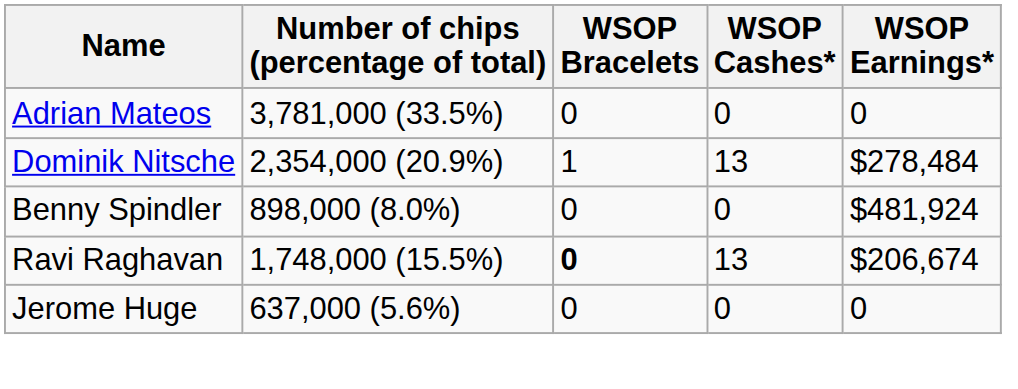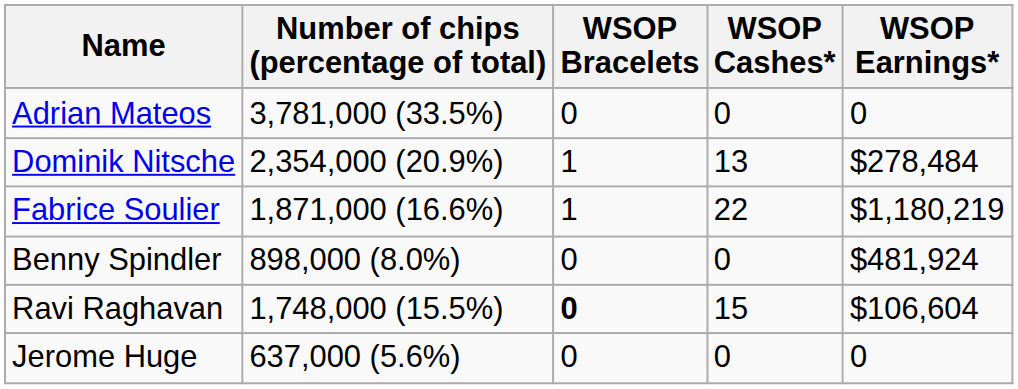 <table class="wikitable sortable">
 <tr>
 <th>Name</th>
 <th>Number of chips<br>(percentage of total)</th>
 <th>WSOP<br>Bracelets</th>
 <th>WSOP<br>Cashes*</th>
 <th>WSOP<br>Earnings*</th>
 </tr>
 <tr>
 <td> <a href='#'>Adrian Mateos</a></td>
 <td>3,781,000 (33.5%)</td>
 <td>0</td>
 <td>0</td>
 <td>0</td>
 </tr>
 <tr>
 <td> <a href='#'>Dominik Nitsche</a></td>
 <td>2,354,000 (20.9%)</td>
 <td>1</td>
 <td>13</td>
 <td>$278,484</td>
 </tr>
 <tr>
+<td> <a href='#'>Fabrice Soulier</a></td>
+<td>1,871,000 (16.6%)</td>
+<td>1</td>
+<td>22</td>
+<td>$1,180,219</td>
+</tr>
+<tr>
 <td> Benny Spindler</td>
 <td>898,000 (8.0%)</td>
 <td>0</td>
 <td>0</td>
 <td>$481,924</td>
 </tr>
 <tr>
 <td> Ravi Raghavan</td>
 <td>1,748,000 (15.5%)</td>
 <td><strong>0</strong></td>
-<td>13</td>
-<td>$206,674</td>
+<td>15</td>
+<td>$106,604</td>
 </tr>
 <tr>
 <td> Jerome Huge</td>
 <td>637,000 (5.6%)</td>
 <td>0</td>
 <td>0</td>
 <td>0</td>
 </tr>
 </table>
